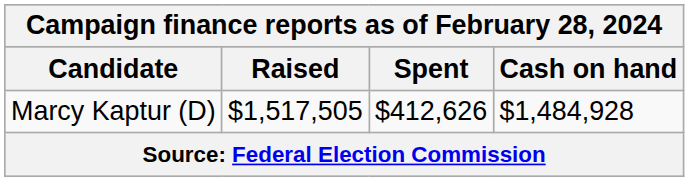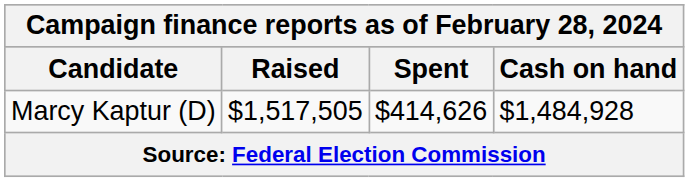 <table class="wikitable sortable">
 <tr>
 <th colspan=4>Campaign finance reports as of February 28, 2024</th>
 </tr>
 <tr style="text-align:center;">
 <th>Candidate</th>
 <th>Raised</th>
 <th>Spent</th>
 <th>Cash on hand</th>
 </tr>
 <tr>
 <td>Marcy Kaptur (D)</td>
 <td>$1,517,505</td>
-<td>$412,626</td>
+<td>$414,626</td>
 <td>$1,484,928</td>
 </tr>
 <tr>
 <th colspan="4"><small>Source: <a href='#'>Federal Election Commission</a></small></th>
 </tr>
 </table>
